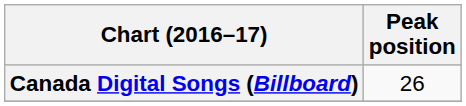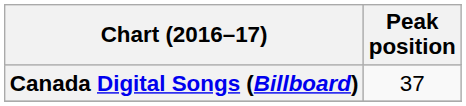 <table class="wikitable sortable plainrowheaders" style="text-align:center;">
 <tr>
 <th>Chart (2016–17)</th>
 <th>Peak<br>position</th>
 </tr>
 <tr>
 <th scope="row">Canada <a href='#'>Digital Songs</a> (<a href='#'><em>Billboard</em></a>)</th>
-<td>26</td>
+<td>37</td>
 </tr>
 <tr>
 </tr>
 </table>
